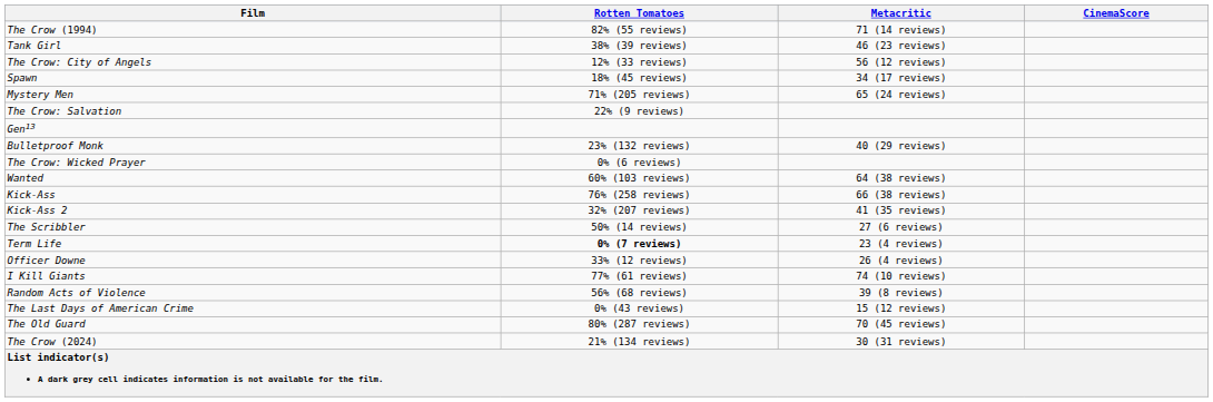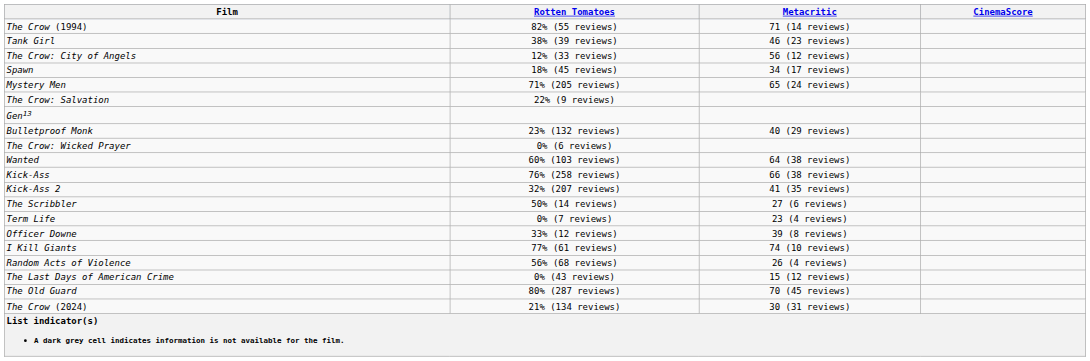 <table class="wikitable sortable"  style="width:99%; text-align:center;">
 <tr style="background:#b0c4de;">
 <th>Film</th>
 <th><a href='#'>Rotten Tomatoes</a></th>
 <th><a href='#'>Metacritic</a></th>
 <th><a href='#'>CinemaScore</a></th>
 </tr>
 <tr>
 <td style="text-align: left;"><em>The Crow</em> (1994)</td>
 <td>82% (55 reviews)</td>
 <td>71 (14 reviews)</td>
 <td></td>
 </tr>
 <tr>
 <td style="text-align: left;"><em>Tank Girl</em></td>
 <td>38% (39 reviews)</td>
 <td>46 (23 reviews)</td>
 <td></td>
 </tr>
 <tr>
 <td style="text-align: left;"><em>The Crow: City of Angels</em></td>
 <td>12% (33 reviews)</td>
 <td>56 (12 reviews)</td>
 <td></td>
 </tr>
 <tr>
 <td style="text-align: left;"><em>Spawn</em></td>
 <td>18% (45 reviews)</td>
 <td>34 (17 reviews)</td>
 <td></td>
 </tr>
 <tr>
 <td style="text-align: left;"><em>Mystery Men</em></td>
 <td>71% (205 reviews)</td>
 <td>65 (24 reviews)</td>
 <td></td>
 </tr>
 <tr>
 <td style="text-align: left;"><em>The Crow: Salvation</em></td>
 <td>22% (9 reviews)</td>
 <td></td>
 <td></td>
 </tr>
 <tr>
 <td style="text-align: left;"><em>Gen<sup>13</sup></em></td>
 <td></td>
 <td></td>
 <td></td>
 </tr>
 <tr>
 <td style="text-align: left;"><em>Bulletproof Monk</em></td>
 <td>23% (132 reviews)</td>
 <td>40 (29 reviews)</td>
 <td></td>
 </tr>
 <tr>
 <td style="text-align: left;"><em>The Crow: Wicked Prayer</em></td>
 <td>0% (6 reviews)</td>
 <td></td>
 <td></td>
 </tr>
 <tr>
 <td style="text-align: left;"><em>Wanted</em></td>
 <td>60% (103 reviews)</td>
 <td>64 (38 reviews)</td>
 <td></td>
 </tr>
 <tr>
 <td style="text-align: left;"><em>Kick-Ass</em></td>
 <td>76% (258 reviews)</td>
 <td>66 (38 reviews)</td>
 <td></td>
 </tr>
 <tr>
 <td style="text-align: left;"><em>Kick-Ass 2</em></td>
 <td>32% (207 reviews)</td>
 <td>41 (35 reviews)</td>
 <td></td>
 </tr>
 <tr>
 <td style="text-align: left;"><em>The Scribbler</em></td>
 <td>50% (14 reviews)</td>
 <td>27 (6 reviews)</td>
 <td></td>
 </tr>
 <tr>
 <td style="text-align: left;"><em>Term Life</em></td>
-<td><strong>0% (7 reviews)</strong></td>
+<td>0% (7 reviews)</td>
 <td>23 (4 reviews)</td>
 <td></td>
 </tr>
 <tr>
 <td style="text-align: left;"><em>Officer Downe</em></td>
 <td>33% (12 reviews)</td>
-<td>26 (4 reviews)</td>
+<td>39 (8 reviews)</td>
 <td></td>
 </tr>
 <tr>
 <td style="text-align: left;"><em>I Kill Giants</em></td>
 <td>77% (61 reviews)</td>
 <td>74 (10 reviews)</td>
 <td></td>
 </tr>
 <tr>
 <td style="text-align: left;"><em>Random Acts of Violence</em></td>
 <td>56% (68 reviews)</td>
-<td>39 (8 reviews)</td>
+<td>26 (4 reviews)</td>
 <td></td>
 </tr>
 <tr>
 <td style="text-align: left;"><em>The Last Days of American Crime</em></td>
 <td>0% (43 reviews)</td>
 <td>15 (12 reviews)</td>
 <td></td>
 </tr>
 <tr>
 <td style="text-align: left;"><em>The Old Guard</em></td>
 <td>80% (287 reviews)</td>
 <td>70 (45 reviews)</td>
 <td></td>
 </tr>
 <tr>
 <td style="text-align: left;"><em>The Crow</em> (2024)</td>
 <td>21% (134 reviews)</td>
 <td>30 (31 reviews)</td>
 <td></td>
 </tr>
 <tr>
 <th colspan="4" style="text-align: left;"><strong>List indicator(s)</strong><br><ul><li><small>A dark grey cell indicates information is not available for the film.</small></li></ul></th>
 </tr>
 </table>
